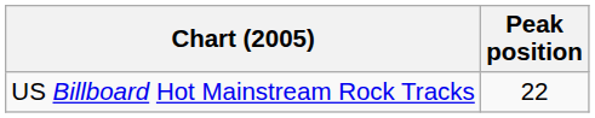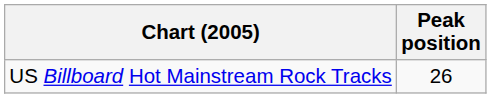 <table class="wikitable">
 <tr>
 <th>Chart (2005)</th>
 <th>Peak<br>position</th>
 </tr>
 <tr>
 <td>US <em><a href='#'>Billboard</a></em> <a href='#'>Hot Mainstream Rock Tracks</a></td>
-<td align="center">22</td>
+<td align="center">26</td>
 </tr>
 </table>
